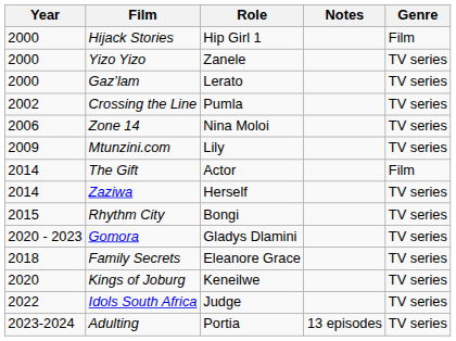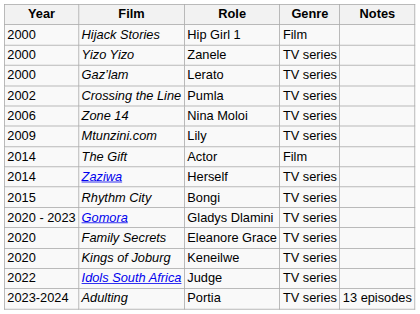 <table class="wikitable">
 <tr>
 <th>Year</th>
 <th>Film</th>
 <th>Role</th>
+<th>Genre</th>
 <th>Notes</th>
-<th>Genre</th>
 </tr>
 <tr>
 <td>2000</td>
 <td><em>Hijack Stories</em></td>
 <td>Hip Girl 1</td>
+<td>Film</td>
 <td></td>
-<td>Film</td>
 </tr>
 <tr>
 <td>2000</td>
 <td><em>Yizo Yizo</em></td>
 <td>Zanele</td>
+<td>TV series</td>
 <td></td>
-<td>TV series</td>
 </tr>
 <tr>
 <td>2000</td>
 <td><em>Gaz’lam</em></td>
 <td>Lerato</td>
+<td>TV series</td>
 <td></td>
-<td>TV series</td>
 </tr>
 <tr>
 <td>2002</td>
 <td><em>Crossing the Line</em></td>
 <td>Pumla</td>
+<td>TV series</td>
 <td></td>
-<td>TV series</td>
 </tr>
 <tr>
 <td>2006</td>
 <td><em>Zone 14</em></td>
 <td>Nina Moloi</td>
+<td>TV series</td>
 <td></td>
-<td>TV series</td>
 </tr>
 <tr>
 <td>2009</td>
 <td><em>Mtunzini.com</em></td>
 <td>Lily</td>
+<td>TV series</td>
 <td></td>
-<td>TV series</td>
 </tr>
 <tr>
 <td>2014</td>
 <td><em>The Gift</em></td>
 <td>Actor</td>
+<td>Film</td>
 <td></td>
-<td>Film</td>
 </tr>
 <tr>
 <td>2014</td>
 <td><em><a href='#'>Zaziwa</a></em></td>
 <td>Herself</td>
+<td>TV series</td>
 <td></td>
-<td>TV series</td>
 </tr>
 <tr>
 <td>2015</td>
 <td><em>Rhythm City</em></td>
 <td>Bongi</td>
+<td>TV series</td>
 <td></td>
-<td>TV series</td>
 </tr>
 <tr>
 <td>2020 - 2023</td>
 <td><em><a href='#'>Gomora</a></em></td>
 <td>Gladys Dlamini</td>
+<td>TV series</td>
 <td></td>
-<td>TV series</td>
 </tr>
 <tr>
-<td>2018</td>
+<td>2020</td>
 <td><em>Family Secrets</em></td>
 <td>Eleanore Grace</td>
+<td>TV series</td>
 <td></td>
-<td>TV series</td>
 </tr>
 <tr>
 <td>2020</td>
 <td><em>Kings of Joburg</em></td>
 <td>Keneilwe</td>
+<td>TV series</td>
 <td></td>
-<td>TV series</td>
 </tr>
 <tr>
 <td>2022</td>
 <td><em><a href='#'>Idols South Africa</a></em></td>
 <td>Judge</td>
+<td>TV series</td>
 <td></td>
-<td>TV series</td>
 </tr>
 <tr>
 <td>2023-2024</td>
 <td><em>Adulting</em> </td>
 <td>Portia</td>
+<td>TV series</td>
 <td>13 episodes</td>
-<td>TV series</td>
 </tr>
 </table>
